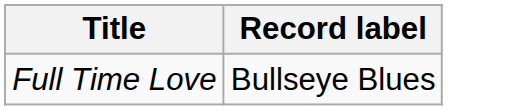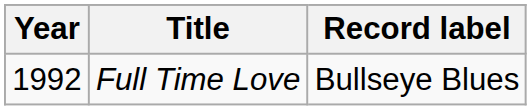 <table class="wikitable sortable">
 <tr>
+<th>Year</th>
 <th>Title</th>
 <th>Record label</th>
 </tr>
 <tr>
+<td>1992</td>
 <td><em>Full Time Love</em></td>
 <td style="text-align:center;">Bullseye Blues</td>
 </tr>
 </table>
